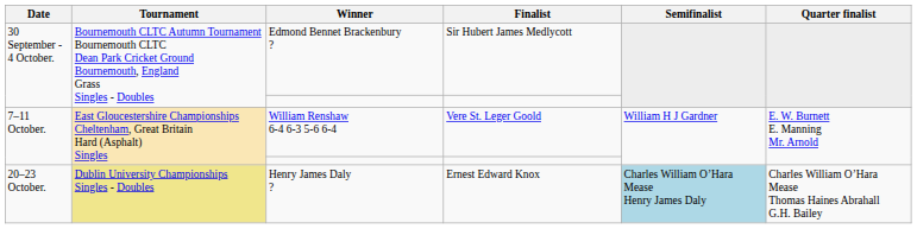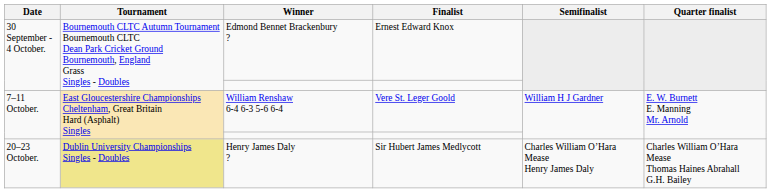 <table class="wikitable" style="font-size:85%;">
 <tr>
 <th width="75">Date</th>
 <th width="230">Tournament</th>
 <th width="210">Winner</th>
 <th width="210">Finalist</th>
 <th width="170">Semifinalist</th>
 <th width="170">Quarter finalist</th>
 </tr>
 <tr valign=top>
 <td rowspan=2>30 September - 4 October.</td>
 <td rowspan=2><a href='#'>Bournemouth CLTC Autumn Tournament</a><br>Bournemouth CLTC<br><a href='#'>Dean Park Cricket Ground</a><br><a href='#'>Bournemouth</a>, <a href='#'>England</a><br>Grass<br><a href='#'>Singles</a> - <a href='#'>Doubles</a></td>
 <td> Edmond Bennet Brackenbury<br>?</td>
-<td> Sir Hubert James Medlycott</td>
+<td> Ernest Edward Knox</td>
 <td style="background:#ededed;" rowspan=2></td>
 <td style="background:#ededed;" rowspan=2></td>
 </tr>
 <tr valign=top>
 <td></td>
 <td></td>
 </tr>
 <tr valign=top>
 <td rowspan=2>7–11 October.</td>
 <td style="background:#fae7b5" rowspan=2><a href='#'>East Gloucestershire Championships</a><br><a href='#'>Cheltenham</a>, Great Britain<br>Hard (Asphalt)<br><a href='#'>Singles</a></td>
 <td> <a href='#'>William Renshaw</a><br>6-4 6-3 5-6 6-4</td>
 <td> <a href='#'>Vere St. Leger Goold</a></td>
 <td rowspan=2> <a href='#'>William H J Gardner</a></td>
 <td rowspan=2> <a href='#'>E. W. Burnett</a><br>  E. Manning<br>  <a href='#'>Mr. Arnold</a></td>
 </tr>
 <tr valign=top>
 <td></td>
 <td></td>
 </tr>
 <tr valign=top>
 <td rowspan=2>20–23 October.</td>
 <td style="background: khaki;"><a href='#'>Dublin University Championships</a><br><a href='#'>Singles</a> - <a href='#'>Doubles</a></td>
 <td> Henry James Daly<br>?</td>
-<td> Ernest Edward Knox</td>
-<td style="background: lightblue;"> Charles William O’Hara Mease<br>  Henry James Daly</td>
+<td> Sir Hubert James Medlycott</td>
+<td> Charles William O’Hara Mease<br>  Henry James Daly</td>
 <td> Charles William O’Hara Mease <br>  Thomas Haines Abrahall<br> G.H. Bailey</td>
 </tr>
 </table>
